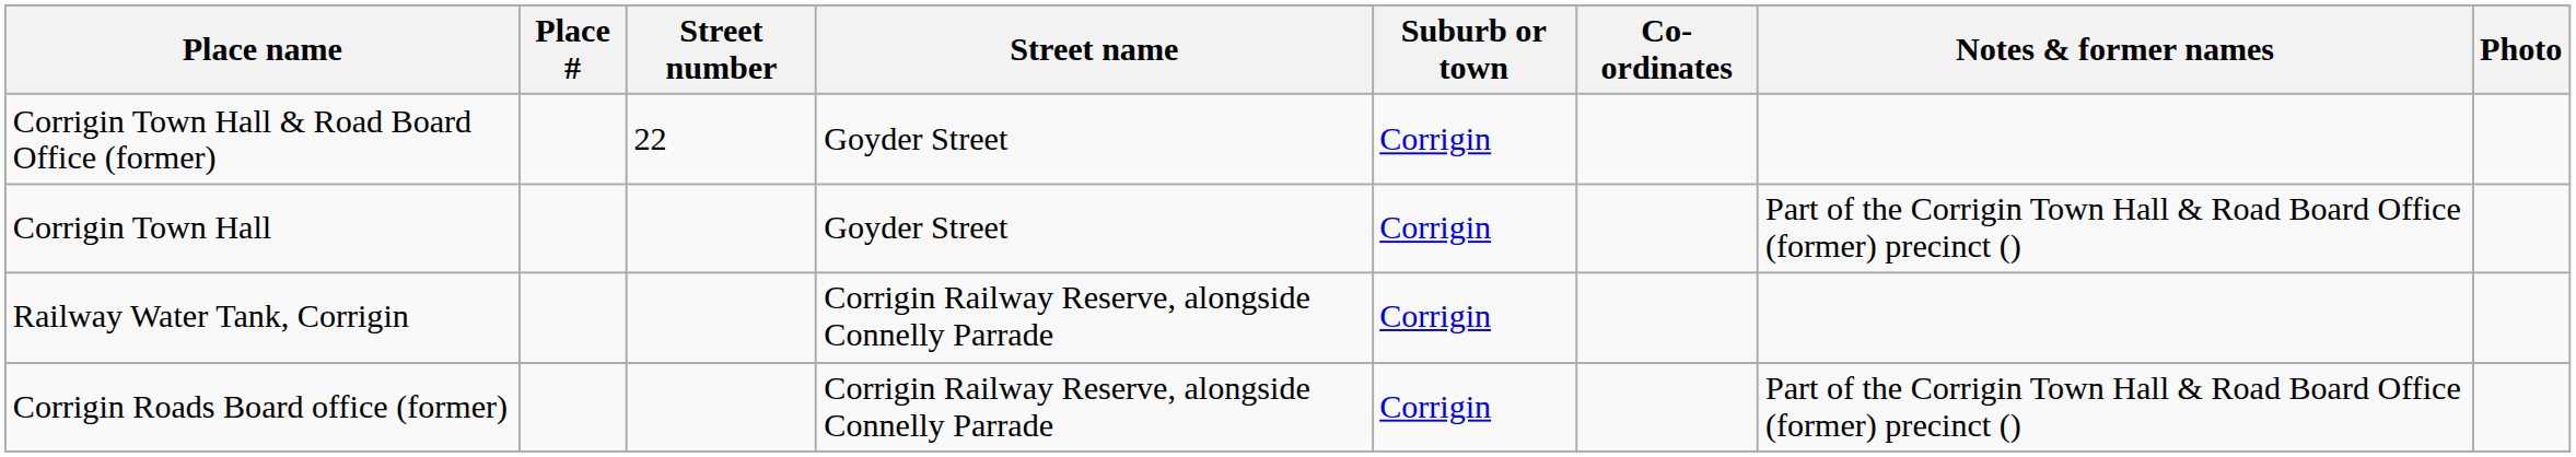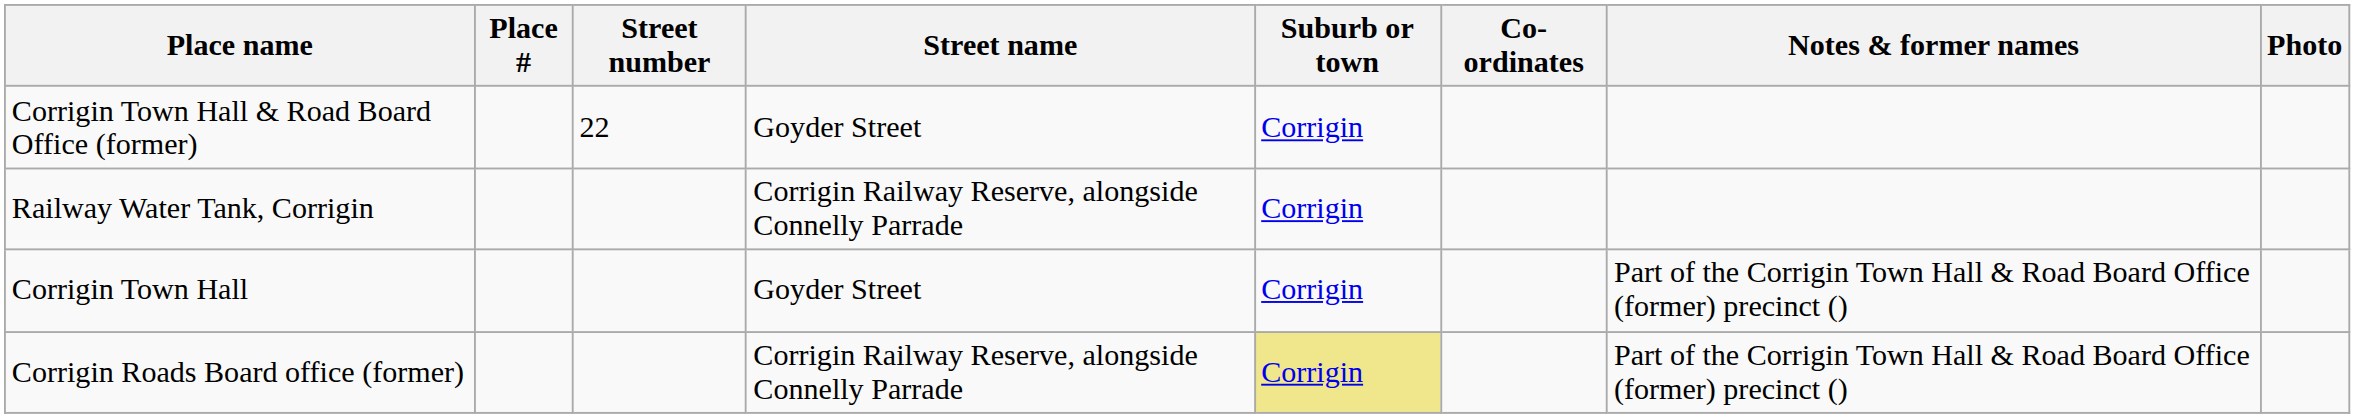 <table class="wikitable sortable">
 <tr>
 <th>Place name</th>
 <th>Place #</th>
 <th>Street number</th>
 <th>Street name</th>
 <th>Suburb or town</th>
 <th>Co-ordinates</th>
 <th class="unsortable">Notes & former names</th>
 <th class="unsortable">Photo</th>
 </tr>
 <tr>
 <td>Corrigin Town Hall & Road Board Office (former)</td>
 <td></td>
 <td>22</td>
 <td>Goyder Street</td>
 <td><a href='#'>Corrigin</a></td>
 <td></td>
 <td></td>
 <td></td>
 </tr>
 <tr>
+<td>Railway Water Tank, Corrigin</td>
+<td></td>
+<td></td>
+<td>Corrigin Railway Reserve, alongside Connelly Parrade</td>
+<td><a href='#'>Corrigin</a></td>
+<td></td>
+<td></td>
+<td></td>
+</tr>
+<tr>
 <td>Corrigin Town Hall</td>
 <td></td>
 <td></td>
 <td>Goyder Street</td>
 <td><a href='#'>Corrigin</a></td>
 <td></td>
 <td>Part of the Corrigin Town Hall & Road Board Office (former) precinct ()</td>
 <td></td>
 </tr>
 <tr>
-<td>Railway Water Tank, Corrigin</td>
-<td></td>
-<td></td>
-<td>Corrigin Railway Reserve, alongside Connelly Parrade</td>
-<td><a href='#'>Corrigin</a></td>
-<td></td>
-<td></td>
-<td></td>
-</tr>
-<tr>
 <td>Corrigin Roads Board office (former)</td>
 <td></td>
 <td></td>
 <td>Corrigin Railway Reserve, alongside Connelly Parrade</td>
-<td><a href='#'>Corrigin</a></td>
+<td style="background: khaki;"><a href='#'>Corrigin</a></td>
 <td></td>
 <td>Part of the Corrigin Town Hall & Road Board Office (former) precinct ()</td>
 <td></td>
 </tr>
 </table>
